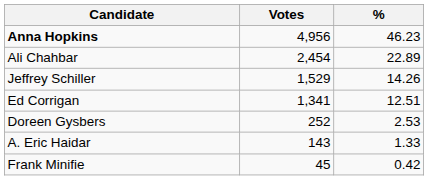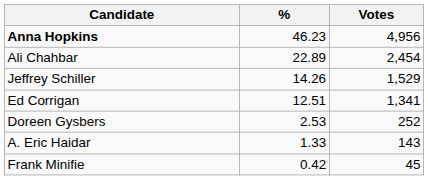 <table style="width:500px;" class="wikitable">
 <tr>
 <th align="center">Candidate</th>
+<th align="center">%</th>
 <th align="center">Votes</th>
-<th align="center">%</th>
 </tr>
 <tr>
 <td align="left"><strong>Anna Hopkins</strong></td>
+<td align="right">46.23</td>
 <td align="right">4,956</td>
-<td align="right">46.23</td>
 </tr>
 <tr>
 <td align="left">Ali Chahbar</td>
+<td align="right">22.89</td>
 <td align="right">2,454</td>
-<td align="right">22.89</td>
 </tr>
 <tr>
 <td align="left">Jeffrey Schiller</td>
+<td align="right">14.26</td>
 <td align="right">1,529</td>
-<td align="right">14.26</td>
 </tr>
 <tr>
 <td align="left">Ed Corrigan</td>
+<td align="right">12.51</td>
 <td align="right">1,341</td>
-<td align="right">12.51</td>
 </tr>
 <tr>
 <td align="left">Doreen Gysbers</td>
+<td align="right">2.53</td>
 <td align="right">252</td>
-<td align="right">2.53</td>
 </tr>
 <tr>
 <td align="left">A. Eric Haidar</td>
+<td align="right">1.33</td>
 <td align="right">143</td>
-<td align="right">1.33</td>
 </tr>
 <tr>
 <td align="left">Frank Minifie</td>
+<td align="right">0.42</td>
 <td align="right">45</td>
-<td align="right">0.42</td>
 </tr>
 </table>
